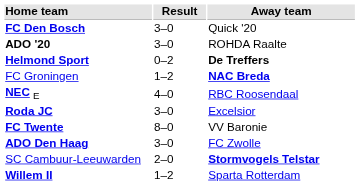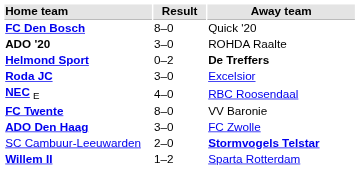 <table style="float:right;">
 <tr bgcolor="#E4E4E4">
 <th style="border-bottom:1px solid #AAAAAA" width="200" align="left">Home team</th>
 <th style="border-bottom:1px solid #AAAAAA" width="70" align="center">Result</th>
 <th style="border-bottom:1px solid #AAAAAA" width="200">Away team</th>
 </tr>
 <tr>
 <td><strong><a href='#'>FC Den Bosch</a></strong></td>
-<td>3–0</td>
+<td>8–0</td>
 <td>Quick '20</td>
 </tr>
 <tr>
 <td><strong>ADO '20</strong></td>
 <td>3–0</td>
 <td>ROHDA Raalte</td>
 </tr>
 <tr>
 <td><strong><a href='#'>Helmond Sport</a></strong></td>
 <td>0–2</td>
 <td><strong>De Treffers</strong></td>
 </tr>
 <tr>
-<td><a href='#'>FC Groningen</a></td>
-<td>1–2</td>
-<td><strong><a href='#'>NAC Breda</a></strong></td>
+<td><strong><a href='#'>Roda JC</a></strong></td>
+<td>3–0</td>
+<td><a href='#'>Excelsior</a></td>
 </tr>
 <tr>
 <td><strong><a href='#'>NEC</a></strong> <sub>E</sub></td>
 <td>4–0</td>
 <td><a href='#'>RBC Roosendaal</a></td>
-</tr>
-<tr>
-<td><strong><a href='#'>Roda JC</a></strong></td>
-<td>3–0</td>
-<td><a href='#'>Excelsior</a></td>
 </tr>
 <tr>
 <td><strong><a href='#'>FC Twente</a></strong></td>
 <td>8–0</td>
 <td>VV Baronie</td>
 </tr>
 <tr>
 <td><strong><a href='#'>ADO Den Haag</a></strong></td>
 <td>3–0</td>
 <td><a href='#'>FC Zwolle</a></td>
 </tr>
 <tr>
 <td><a href='#'>SC Cambuur-Leeuwarden</a></td>
 <td>2–0</td>
 <td><strong><a href='#'>Stormvogels Telstar</a></strong></td>
 </tr>
 <tr>
 <td><strong><a href='#'>Willem II</a></strong></td>
 <td>1–2</td>
 <td><a href='#'>Sparta Rotterdam</a></td>
 </tr>
 </table>
